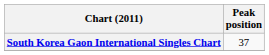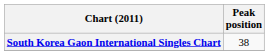 <table class="wikitable sortable plainrowheaders">
 <tr>
 <th scope="col">Chart (2011)</th>
 <th scope="col">Peak<br>position</th>
 </tr>
 <tr>
 <th scope="row"><a href='#'>South Korea Gaon International Singles Chart</a></th>
-<td style="text-align:center;">37</td>
+<td style="text-align:center;">38</td>
 </tr>
 <tr>
 </tr>
 </table>
